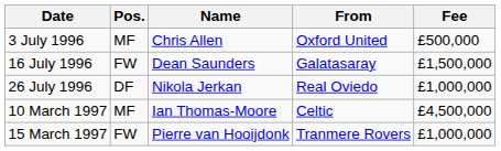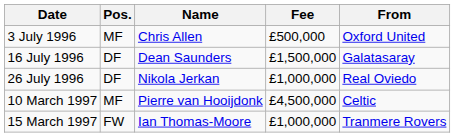 <table class="wikitable">
 <tr>
 <th>Date</th>
 <th>Pos.</th>
 <th>Name</th>
+<th>Fee</th>
 <th>From</th>
-<th>Fee</th>
 </tr>
 <tr>
 <td>3 July 1996</td>
 <td>MF</td>
 <td><a href='#'>Chris Allen</a></td>
+<td>£500,000</td>
 <td><a href='#'>Oxford United</a></td>
-<td>£500,000</td>
 </tr>
 <tr>
 <td>16 July 1996</td>
-<td>FW</td>
+<td>DF</td>
 <td><a href='#'>Dean Saunders</a></td>
+<td>£1,500,000</td>
 <td><a href='#'>Galatasaray</a></td>
-<td>£1,500,000</td>
 </tr>
 <tr>
 <td>26 July 1996</td>
 <td>DF</td>
 <td><a href='#'>Nikola Jerkan</a></td>
+<td>£1,000,000</td>
 <td><a href='#'>Real Oviedo</a></td>
-<td>£1,000,000</td>
 </tr>
 <tr>
 <td>10 March 1997</td>
 <td>MF</td>
-<td><a href='#'>Ian Thomas-Moore</a></td>
+<td><a href='#'>Pierre van Hooijdonk</a></td>
+<td>£4,500,000</td>
 <td><a href='#'>Celtic</a></td>
-<td>£4,500,000</td>
 </tr>
 <tr>
 <td>15 March 1997</td>
 <td>FW</td>
-<td><a href='#'>Pierre van Hooijdonk</a></td>
+<td><a href='#'>Ian Thomas-Moore</a></td>
+<td>£1,000,000</td>
 <td><a href='#'>Tranmere Rovers</a></td>
-<td>£1,000,000</td>
 </tr>
 </table>
